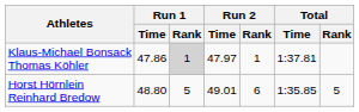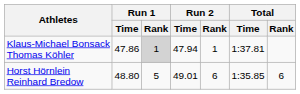 <table class="wikitable" border="1" style="font-size:90%">
 <tr>
 <th rowspan="2">Athletes</th>
 <th colspan="2">Run 1</th>
 <th colspan="2">Run 2</th>
 <th colspan="2">Total</th>
 </tr>
 <tr>
 <th>Time</th>
 <th>Rank</th>
 <th>Time</th>
 <th>Rank</th>
 <th>Time</th>
 <th>Rank</th>
 </tr>
 <tr>
 <td><a href='#'>Klaus-Michael Bonsack</a><br><a href='#'>Thomas Köhler</a></td>
 <td align="center">47.86</td>
 <td align="center" style="background: lightgrey;">1</td>
-<td align="center">47.97</td>
+<td align="center">47.94</td>
 <td align="center">1</td>
 <td align="center">1:37.81</td>
 <td align="center"></td>
 </tr>
 <tr>
 <td><a href='#'>Horst Hörnlein</a><br><a href='#'>Reinhard Bredow</a></td>
 <td align="center">48.80</td>
 <td align="center">5</td>
 <td align="center">49.01</td>
 <td align="center">6</td>
 <td align="center">1:35.85</td>
-<td align="center">5</td>
+<td align="center">6</td>
 </tr>
 </table>
